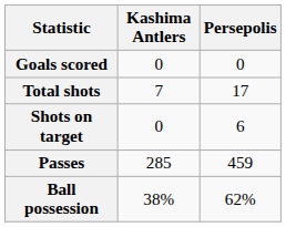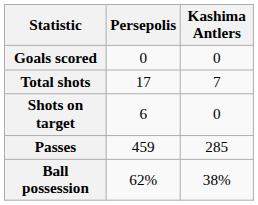 <table class="wikitable plainrowheaders" style="text-align:center">
 <tr>
 <th scope="col" style="width:100px">Statistic</th>
+<th scope="col" style="width:70px">Persepolis</th>
 <th scope="col" style="width:70px">Kashima Antlers</th>
-<th scope="col" style="width:70px">Persepolis</th>
 </tr>
 <tr>
 <th scope=row>Goals scored</th>
 <td>0</td>
 <td>0</td>
 </tr>
 <tr>
 <th scope=row>Total shots</th>
+<td>17</td>
 <td>7</td>
-<td>17</td>
 </tr>
 <tr>
 <th scope=row>Shots on target</th>
+<td>6</td>
 <td>0</td>
-<td>6</td>
 </tr>
 <tr>
 <th scope=row>Passes</th>
+<td>459</td>
 <td>285</td>
-<td>459</td>
 </tr>
 <tr>
 <th scope=row>Ball possession</th>
+<td>62%</td>
 <td>38%</td>
-<td>62%</td>
 </tr>
 </table>
